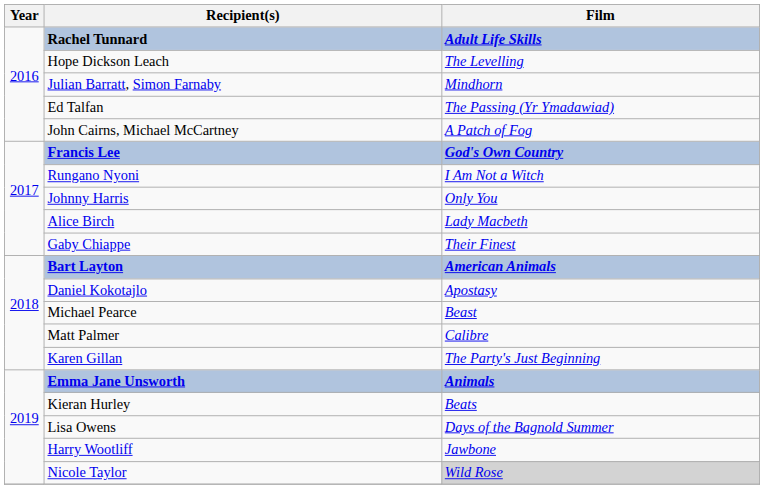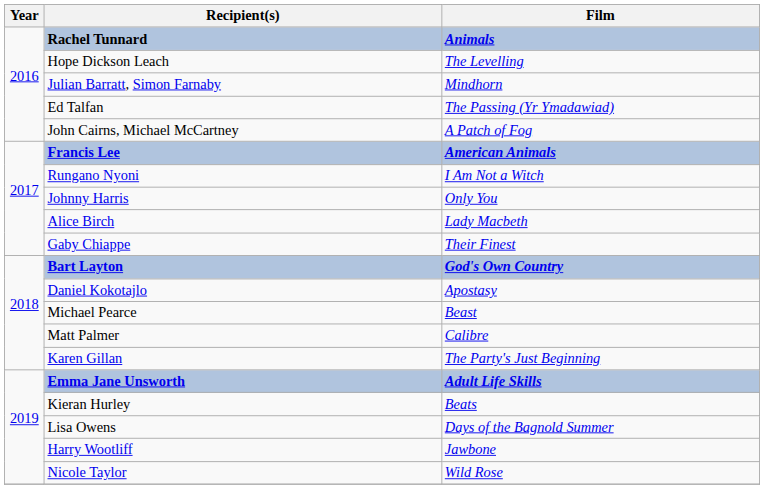 <table class="wikitable" width="95%" cellpadding="5">
 <tr>
 <th width="5%">Year</th>
 <th width="50%">Recipient(s)</th>
 <th width="40%">Film</th>
 </tr>
 <tr>
 <td rowspan="5" style="text-align:center;"><a href='#'>2016</a><br><br></td>
 <td style="background:#B0C4DE"><strong>Rachel Tunnard</strong></td>
-<td style="background:#B0C4DE"><strong><em><a href='#'>Adult Life Skills</a></em></strong></td>
+<td style="background:#B0C4DE"><strong><em><a href='#'>Animals</a></em></strong></td>
 </tr>
 <tr>
 <td>Hope Dickson Leach</td>
 <td><em><a href='#'>The Levelling</a></em></td>
 </tr>
 <tr>
 <td><a href='#'>Julian Barratt</a>, <a href='#'>Simon Farnaby</a></td>
 <td><em><a href='#'>Mindhorn</a></em></td>
 </tr>
 <tr>
 <td>Ed Talfan</td>
 <td><em><a href='#'>The Passing (Yr Ymadawiad)</a></em></td>
 </tr>
 <tr>
 <td>John Cairns, Michael McCartney</td>
 <td><em><a href='#'>A Patch of Fog</a></em></td>
 </tr>
 <tr>
 <td rowspan="5" style="text-align:center;"><a href='#'>2017</a> <br><br></td>
 <td style="background:#B0C4DE"><strong><a href='#'>Francis Lee</a></strong></td>
-<td style="background:#B0C4DE"><strong><em><a href='#'>God's Own Country</a></em></strong></td>
+<td style="background:#B0C4DE"><strong><em><a href='#'>American Animals</a></em></strong></td>
 </tr>
 <tr>
 <td><a href='#'>Rungano Nyoni</a></td>
 <td><em><a href='#'>I Am Not a Witch</a></em></td>
 </tr>
 <tr>
 <td><a href='#'>Johnny Harris</a></td>
 <td><em><a href='#'>Only You</a></em></td>
 </tr>
 <tr>
 <td><a href='#'>Alice Birch</a></td>
 <td><em><a href='#'>Lady Macbeth</a></em></td>
 </tr>
 <tr>
 <td><a href='#'>Gaby Chiappe</a></td>
 <td><em><a href='#'>Their Finest</a></em></td>
 </tr>
 <tr>
 <td rowspan="5" style="text-align:center;"><a href='#'>2018</a> <br><br></td>
 <td style="background:#B0C4DE"><strong><a href='#'>Bart Layton</a></strong></td>
-<td style="background:#B0C4DE"><strong><em><a href='#'>American Animals</a></em></strong></td>
+<td style="background:#B0C4DE"><strong><em><a href='#'>God's Own Country</a></em></strong></td>
 </tr>
 <tr>
 <td><a href='#'>Daniel Kokotajlo</a></td>
 <td><em><a href='#'>Apostasy</a></em></td>
 </tr>
 <tr>
 <td>Michael Pearce</td>
 <td><em><a href='#'>Beast</a></em></td>
 </tr>
 <tr>
 <td>Matt Palmer</td>
 <td><em><a href='#'>Calibre</a></em></td>
 </tr>
 <tr>
 <td><a href='#'>Karen Gillan</a></td>
 <td><em><a href='#'>The Party's Just Beginning</a></em></td>
 </tr>
 <tr>
 <td rowspan="5" style="text-align:center;"><a href='#'>2019</a> <br><br></td>
 <td style="background:#B0C4DE"><strong><a href='#'>Emma Jane Unsworth</a></strong></td>
-<td style="background:#B0C4DE"><strong><em><a href='#'>Animals</a></em></strong></td>
+<td style="background:#B0C4DE"><strong><em><a href='#'>Adult Life Skills</a></em></strong></td>
 </tr>
 <tr>
 <td>Kieran Hurley</td>
 <td><em><a href='#'>Beats</a></em></td>
 </tr>
 <tr>
 <td>Lisa Owens</td>
 <td><em><a href='#'>Days of the Bagnold Summer</a></em></td>
 </tr>
 <tr>
 <td><a href='#'>Harry Wootliff</a></td>
 <td><em><a href='#'>Jawbone</a></em></td>
 </tr>
 <tr>
 <td><a href='#'>Nicole Taylor</a></td>
-<td style="background: lightgrey;"><em><a href='#'>Wild Rose</a></em></td>
+<td><em><a href='#'>Wild Rose</a></em></td>
 </tr>
 <tr>
 </tr>
 </table>
